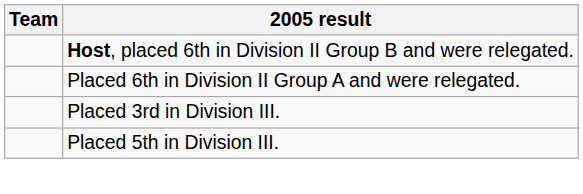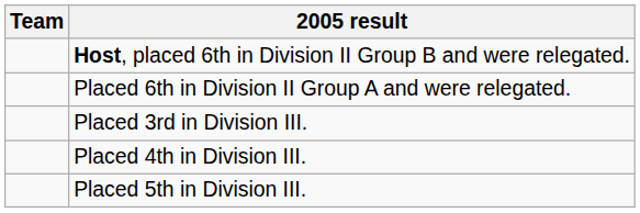 <table class="wikitable">
 <tr>
 <th>Team</th>
 <th>2005 result</th>
 </tr>
 <tr>
 <td></td>
 <td><strong>Host</strong>, placed 6th in Division II Group B and were relegated.</td>
 </tr>
 <tr>
 <td></td>
 <td>Placed 6th in Division II Group A and were relegated.</td>
 </tr>
 <tr>
 <td></td>
 <td>Placed 3rd in Division III.</td>
 </tr>
 <tr>
 <td></td>
+<td>Placed 4th in Division III.</td>
+</tr>
+<tr>
+<td></td>
 <td>Placed 5th in Division III.</td>
 </tr>
 </table>
